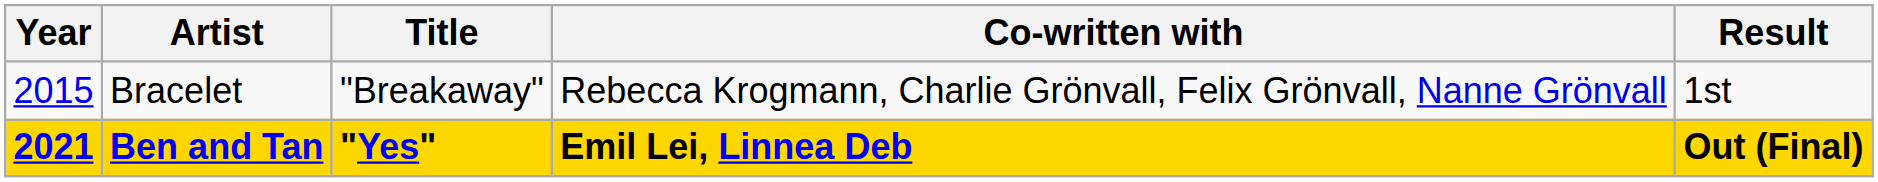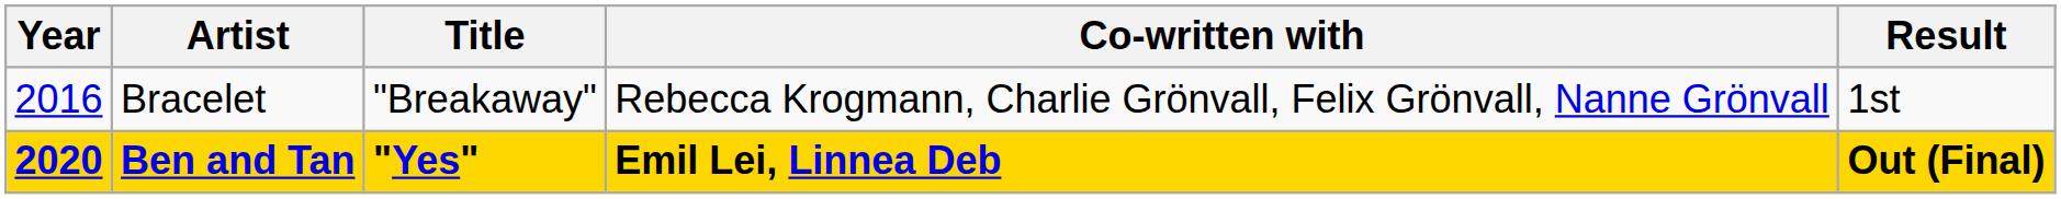 <table class="wikitable plainrowheaders">
 <tr>
 <th scope="col">Year</th>
 <th scope="col">Artist</th>
 <th scope="col">Title</th>
 <th scope="col">Co-written with</th>
 <th scope="col">Result</th>
 </tr>
 <tr>
-<td><a href='#'>2015</a></td>
+<td><a href='#'>2016</a></td>
 <td>Bracelet</td>
 <td>"Breakaway"</td>
 <td>Rebecca Krogmann, Charlie Grönvall, Felix Grönvall, <a href='#'>Nanne Grönvall</a></td>
 <td>1st</td>
 </tr>
 <tr bgcolor="gold" style="font-weight:bold;">
-<td><a href='#'>2021</a></td>
+<td><a href='#'>2020</a></td>
 <td><a href='#'>Ben and Tan</a></td>
 <td>"<a href='#'>Yes</a>"</td>
 <td>Emil Lei, <a href='#'>Linnea Deb</a></td>
 <td>Out (Final)</td>
 </tr>
 </table>
